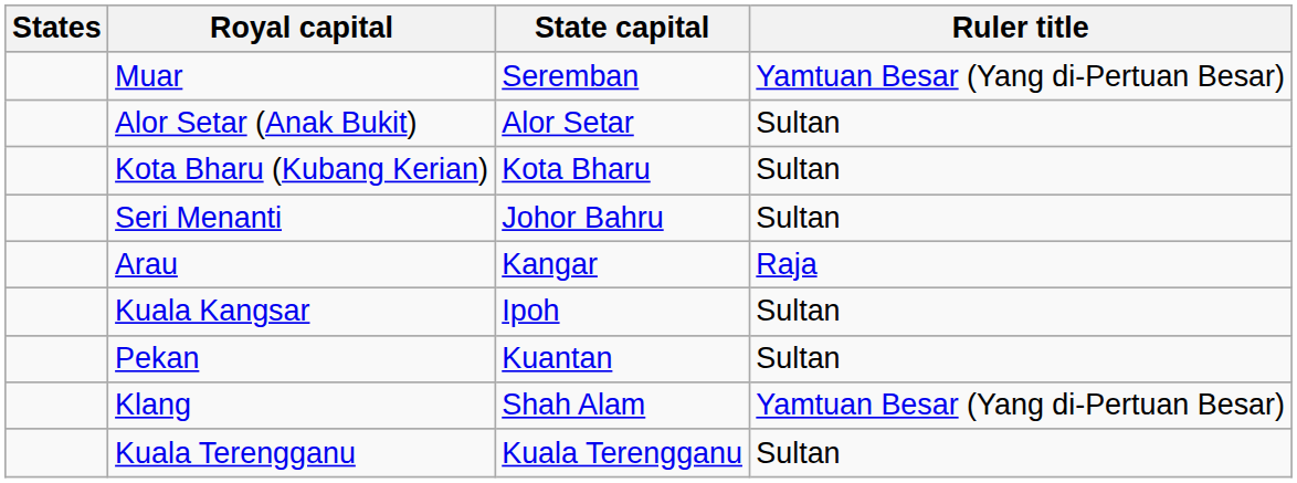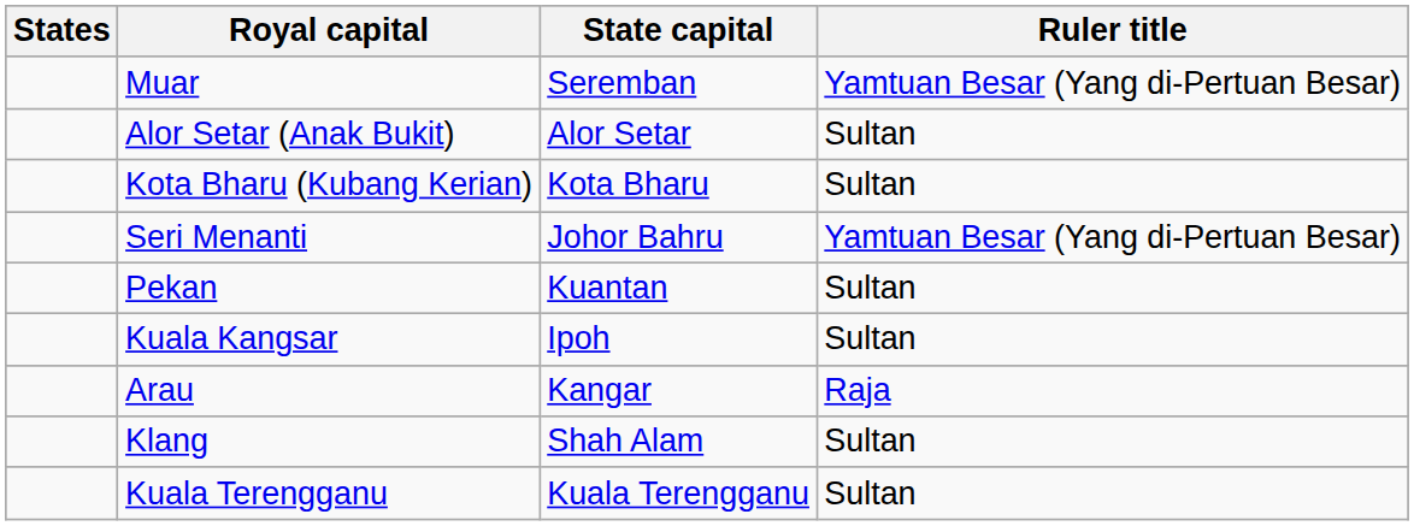 <table class="wikitable">
 <tr>
 <th>States</th>
 <th>Royal capital</th>
 <th>State capital</th>
 <th>Ruler title</th>
 </tr>
 <tr>
 <td></td>
 <td><a href='#'>Muar</a></td>
 <td><a href='#'>Seremban</a></td>
 <td><a href='#'>Yamtuan Besar</a> (Yang di-Pertuan Besar)</td>
 </tr>
 <tr>
 <td></td>
 <td><a href='#'>Alor Setar</a> (<a href='#'>Anak Bukit</a>)</td>
 <td><a href='#'>Alor Setar</a></td>
 <td>Sultan</td>
 </tr>
 <tr>
 <td></td>
 <td><a href='#'>Kota Bharu</a> (<a href='#'>Kubang Kerian</a>)</td>
 <td><a href='#'>Kota Bharu</a></td>
 <td>Sultan</td>
 </tr>
 <tr>
 <td></td>
 <td><a href='#'>Seri Menanti</a></td>
 <td><a href='#'>Johor Bahru</a></td>
+<td><a href='#'>Yamtuan Besar</a> (Yang di-Pertuan Besar)</td>
+</tr>
+<tr>
+<td></td>
+<td><a href='#'>Pekan</a></td>
+<td><a href='#'>Kuantan</a></td>
+<td>Sultan</td>
+</tr>
+<tr>
+<td></td>
+<td><a href='#'>Kuala Kangsar</a></td>
+<td><a href='#'>Ipoh</a></td>
 <td>Sultan</td>
 </tr>
 <tr>
 <td></td>
 <td><a href='#'>Arau</a></td>
 <td><a href='#'>Kangar</a></td>
 <td><a href='#'>Raja</a></td>
 </tr>
 <tr>
 <td></td>
-<td><a href='#'>Kuala Kangsar</a></td>
-<td><a href='#'>Ipoh</a></td>
-<td>Sultan</td>
-</tr>
-<tr>
-<td></td>
-<td><a href='#'>Pekan</a></td>
-<td><a href='#'>Kuantan</a></td>
-<td>Sultan</td>
-</tr>
-<tr>
-<td></td>
 <td><a href='#'>Klang</a></td>
 <td><a href='#'>Shah Alam</a></td>
-<td><a href='#'>Yamtuan Besar</a> (Yang di-Pertuan Besar)</td>
+<td>Sultan</td>
 </tr>
 <tr>
 <td></td>
 <td><a href='#'>Kuala Terengganu</a></td>
 <td><a href='#'>Kuala Terengganu</a></td>
 <td>Sultan</td>
 </tr>
 </table>
